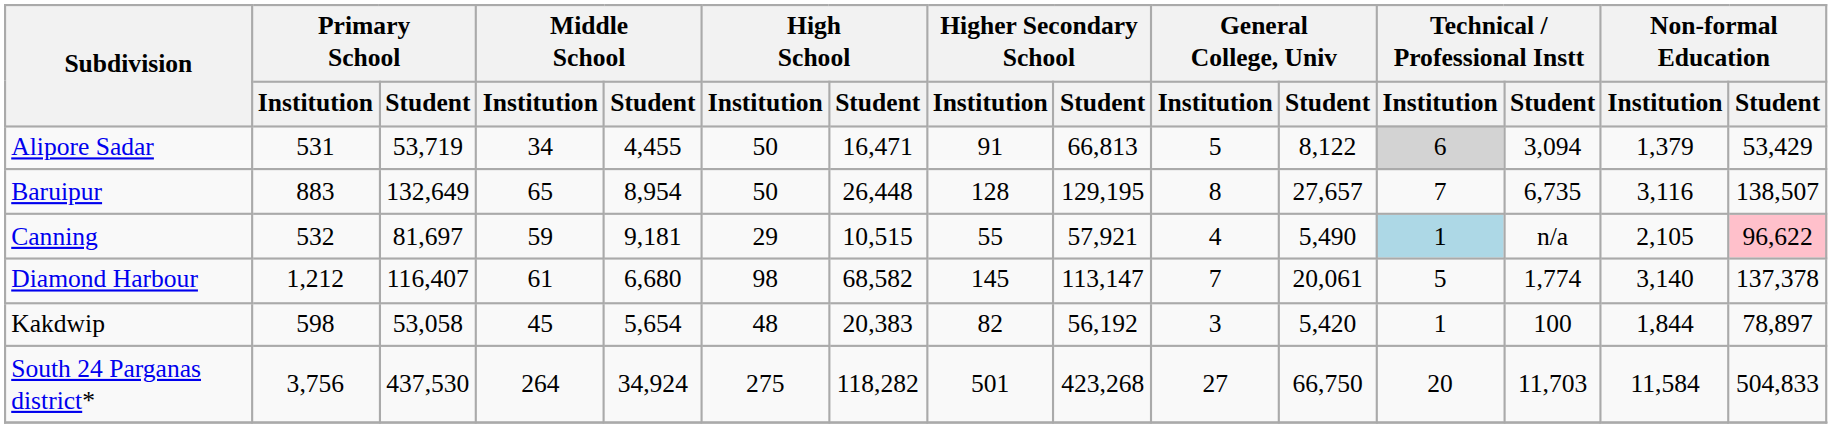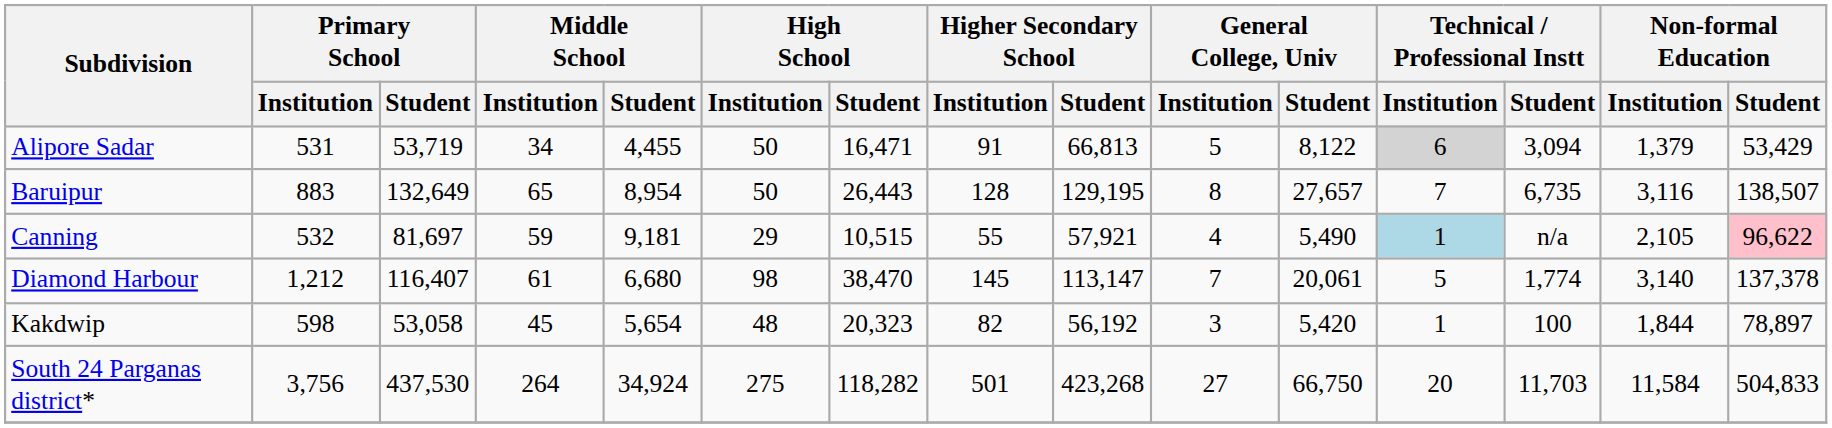 <table class="wikitable" style="text-align:center;font-size: 9pt">
 <tr>
 <th width="110" rowspan="2">Subdivision</th>
 <th colspan="2">Primary<br>School</th>
 <th colspan="2">Middle<br>School</th>
 <th colspan="2">High<br>School</th>
 <th colspan="2">Higher Secondary<br>School</th>
 <th colspan="2">General<br>College, Univ</th>
 <th colspan="2">Technical /<br>Professional Instt</th>
 <th colspan="2">Non-formal<br>Education</th>
 </tr>
 <tr>
 <th width="30">Institution</th>
 <th width="30">Student</th>
 <th width="30">Institution</th>
 <th width="30">Student</th>
 <th width="30">Institution</th>
 <th width="30">Student</th>
 <th width="30">Institution</th>
 <th width="30">Student</th>
 <th width="30">Institution</th>
 <th width="30">Student</th>
 <th width="30">Institution</th>
 <th width="30">Student</th>
 <th width="30">Institution</th>
 <th width="30">Student<br></th>
 </tr>
 <tr>
 <td align=left><a href='#'>Alipore Sadar</a></td>
 <td align="center">531</td>
 <td align="center">53,719</td>
 <td align="center">34</td>
 <td align="center">4,455</td>
 <td align="center">50</td>
 <td align="center">16,471</td>
 <td align="center">91</td>
 <td align="center">66,813</td>
 <td align="center">5</td>
 <td align="center">8,122</td>
 <td align="center" style="background: lightgrey;">6</td>
 <td align="center">3,094</td>
 <td align="center">1,379</td>
 <td align="center">53,429</td>
 </tr>
 <tr>
 <td align=left><a href='#'>Baruipur</a></td>
 <td align="center">883</td>
 <td align="center">132,649</td>
 <td align="center">65</td>
 <td align="center">8,954</td>
 <td align="center">50</td>
-<td align="center">26,448</td>
+<td align="center">26,443</td>
 <td align="center">128</td>
 <td align="center">129,195</td>
 <td align="center">8</td>
 <td align="center">27,657</td>
 <td align="center">7</td>
 <td align="center">6,735</td>
 <td align="center">3,116</td>
 <td align="center">138,507</td>
 </tr>
 <tr>
 <td align=left><a href='#'>Canning</a></td>
 <td align="center">532</td>
 <td align="center">81,697</td>
 <td align="center">59</td>
 <td align="center">9,181</td>
 <td align="center">29</td>
 <td align="center">10,515</td>
 <td align="center">55</td>
 <td align="center">57,921</td>
 <td align="center">4</td>
 <td align="center">5,490</td>
 <td align="center" style="background: lightblue;">1</td>
 <td align="center">n/a</td>
 <td align="center">2,105</td>
 <td align="center" style="background: pink;">96,622</td>
 </tr>
 <tr>
 <td align=left><a href='#'>Diamond Harbour</a></td>
 <td align="center">1,212</td>
 <td align="center">116,407</td>
 <td align="center">61</td>
 <td align="center">6,680</td>
 <td align="center">98</td>
-<td align="center">68,582</td>
+<td align="center">38,470</td>
 <td align="center">145</td>
 <td align="center">113,147</td>
 <td align="center">7</td>
 <td align="center">20,061</td>
 <td align="center">5</td>
 <td align="center">1,774</td>
 <td align="center">3,140</td>
 <td align="center">137,378</td>
 </tr>
 <tr>
 <td align=left>Kakdwip</td>
 <td align="center">598</td>
 <td align="center">53,058</td>
 <td align="center">45</td>
 <td align="center">5,654</td>
 <td align="center">48</td>
-<td align="center">20,383</td>
+<td align="center">20,323</td>
 <td align="center">82</td>
 <td align="center">56,192</td>
 <td align="center">3</td>
 <td align="center">5,420</td>
 <td align="center">1</td>
 <td align="center">100</td>
 <td align="center">1,844</td>
 <td align="center">78,897</td>
 </tr>
 <tr>
 <td align=left><a href='#'>South 24 Parganas district</a>*</td>
 <td align="center">3,756</td>
 <td align="center">437,530</td>
 <td align="center">264</td>
 <td align="center">34,924</td>
 <td align="center">275</td>
 <td align="center">118,282</td>
 <td align="center">501</td>
 <td align="center">423,268</td>
 <td align="center">27</td>
 <td align="center">66,750</td>
 <td align="center">20</td>
 <td align="center">11,703</td>
 <td align="center">11,584</td>
 <td align="center">504,833</td>
 </tr>
 <tr>
 </tr>
 </table>
